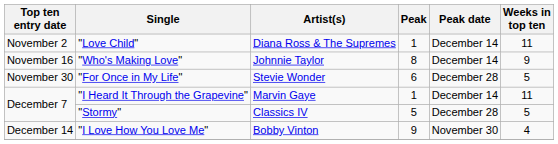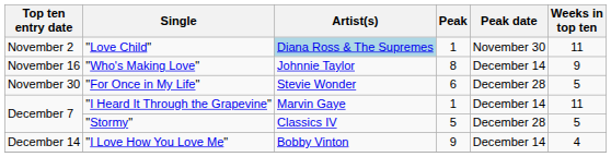 <table class="plainrowheaders sortable wikitable">
 <tr>
 <th>Top ten<br>entry date</th>
 <th>Single</th>
 <th>Artist(s)</th>
 <th data-sort-type="number">Peak</th>
 <th>Peak date</th>
 <th data-sort-type="number">Weeks in<br>top ten</th>
 </tr>
 <tr>
 <td>November 2</td>
 <td>"<a href='#'>Love Child</a>"</td>
-<td><a href='#'>Diana Ross & The Supremes</a></td>
+<td style="background: lightblue;"><a href='#'>Diana Ross & The Supremes</a></td>
 <td align=center>1</td>
-<td>December 14</td>
+<td>November 30</td>
 <td align=center>11</td>
 </tr>
 <tr>
 <td>November 16</td>
 <td>"<a href='#'>Who's Making Love</a>"</td>
 <td><a href='#'>Johnnie Taylor</a></td>
 <td align=center>8</td>
 <td>December 14</td>
 <td align=center>9</td>
 </tr>
 <tr>
 <td>November 30</td>
 <td>"<a href='#'>For Once in My Life</a>"</td>
 <td><a href='#'>Stevie Wonder</a></td>
 <td align=center>6</td>
 <td>December 28</td>
 <td align=center>5</td>
 </tr>
 <tr>
 <td rowspan="2">December 7</td>
 <td>"<a href='#'>I Heard It Through the Grapevine</a>"</td>
 <td><a href='#'>Marvin Gaye</a></td>
 <td align=center>1</td>
 <td>December 14</td>
 <td align=center>11</td>
 </tr>
 <tr>
 <td>"<a href='#'>Stormy</a>"</td>
 <td><a href='#'>Classics IV</a></td>
 <td align=center>5</td>
 <td>December 28</td>
 <td align=center>5</td>
 </tr>
 <tr>
 <td>December 14</td>
 <td>"<a href='#'>I Love How You Love Me</a>"</td>
 <td><a href='#'>Bobby Vinton</a></td>
 <td align=center>9</td>
-<td>November 30</td>
+<td>December 14</td>
 <td align=center>4</td>
 </tr>
 <tr>
 </tr>
 </table>
